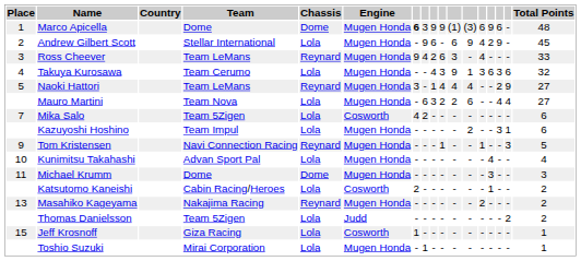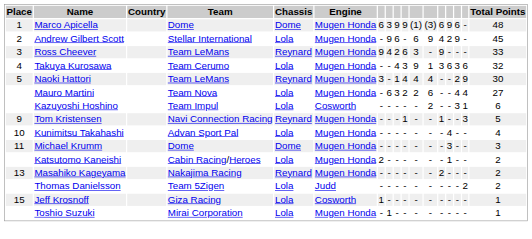 <table border="0" style="border: 1px solid #999; background-color:#FFFFFF; text-align:center">
 <tr align="center" style="background:#CCCCCC;">
 <th>Place</th>
 <th>Name</th>
 <th>Country</th>
 <th>Team</th>
 <th>Chassis</th>
 <th>Engine</th>
 <th></th>
 <th></th>
 <th></th>
 <th></th>
 <th></th>
 <th></th>
 <th></th>
 <th></th>
 <th></th>
 <th></th>
 <th>Total Points</th>
 </tr>
 <tr style="background:#EFEFEF;">
 <td>1</td>
 <td align="left"><a href='#'>Marco Apicella</a></td>
 <td align="left"></td>
 <td align="left"><a href='#'>Dome</a></td>
 <td align="left"><a href='#'>Dome</a></td>
 <td align="left"><a href='#'>Mugen Honda</a></td>
-<td><strong>6</strong></td>
+<td>6</td>
 <td>3</td>
 <td>9</td>
 <td>9</td>
 <td>(1)</td>
 <td>(3)</td>
 <td>6</td>
 <td>9</td>
 <td>6</td>
 <td>-</td>
 <td>48</td>
 </tr>
 <tr>
 <td>2</td>
 <td align="left"><a href='#'>Andrew Gilbert Scott</a></td>
 <td align="left"></td>
 <td align="left"><a href='#'>Stellar International</a></td>
 <td align="left"><a href='#'>Lola</a></td>
 <td align="left"><a href='#'>Mugen Honda</a></td>
 <td>-</td>
 <td>9</td>
 <td>6</td>
 <td>-</td>
 <td>6</td>
 <td>9</td>
 <td>4</td>
 <td>2</td>
 <td>9</td>
 <td>-</td>
 <td>45</td>
 </tr>
 <tr style="background:#EFEFEF;">
 <td>3</td>
 <td align="left"><a href='#'>Ross Cheever</a></td>
 <td align="left"></td>
 <td align="left"><a href='#'>Team LeMans</a></td>
 <td align="left"><a href='#'>Reynard</a></td>
 <td align="left"><a href='#'>Mugen Honda</a></td>
 <td>9</td>
 <td>4</td>
 <td>2</td>
 <td>6</td>
 <td>3</td>
 <td>-</td>
-<td>4</td>
+<td>9</td>
 <td>-</td>
 <td>-</td>
 <td>-</td>
 <td>33</td>
 </tr>
 <tr>
 <td>4</td>
 <td align="left"><a href='#'>Takuya Kurosawa</a></td>
 <td align="left"></td>
 <td align="left"><a href='#'>Team Cerumo</a></td>
 <td align="left"><a href='#'>Lola</a></td>
 <td align="left"><a href='#'>Mugen Honda</a></td>
 <td>-</td>
 <td>-</td>
 <td>4</td>
 <td>3</td>
 <td>9</td>
 <td>1</td>
 <td>3</td>
 <td>6</td>
 <td>3</td>
 <td>6</td>
 <td>32</td>
 </tr>
 <tr style="background:#EFEFEF;">
 <td>5</td>
 <td align="left"><a href='#'>Naoki Hattori</a></td>
 <td align="left"></td>
 <td align="left"><a href='#'>Team LeMans</a></td>
 <td align="left"><a href='#'>Reynard</a></td>
 <td align="left"><a href='#'>Mugen Honda</a></td>
 <td>3</td>
 <td>-</td>
 <td>1</td>
 <td>4</td>
 <td>4</td>
 <td>4</td>
 <td>-</td>
 <td>-</td>
 <td>2</td>
 <td>9</td>
-<td>27</td>
+<td>30</td>
 </tr>
 <tr>
 <td></td>
 <td align="left"><a href='#'>Mauro Martini</a></td>
 <td align="left"></td>
 <td align="left"><a href='#'>Team Nova</a></td>
 <td align="left"><a href='#'>Lola</a></td>
 <td align="left"><a href='#'>Mugen Honda</a></td>
 <td>-</td>
 <td>6</td>
 <td>3</td>
 <td>2</td>
 <td>2</td>
 <td>6</td>
 <td>-</td>
 <td>-</td>
 <td>4</td>
 <td>4</td>
 <td>27</td>
 </tr>
-<tr style="background:#EFEFEF;">
-<td>7</td>
-<td align="left"><a href='#'>Mika Salo</a></td>
-<td align="left"></td>
-<td align="left"><a href='#'>Team 5Zigen</a></td>
-<td align="left"><a href='#'>Lola</a></td>
-<td align="left"><a href='#'>Cosworth</a></td>
-<td>4</td>
-<td>2</td>
-<td>-</td>
-<td>-</td>
-<td>-</td>
-<td>-</td>
-<td>-</td>
-<td>-</td>
-<td>-</td>
-<td>-</td>
-<td>6</td>
-</tr>
 <tr>
 <td></td>
 <td align="left"><a href='#'>Kazuyoshi Hoshino</a></td>
 <td align="left"></td>
 <td align="left"><a href='#'>Team Impul</a></td>
 <td align="left"><a href='#'>Lola</a></td>
-<td align="left"><a href='#'>Mugen Honda</a></td>
+<td align="left"><a href='#'>Cosworth</a></td>
 <td>-</td>
 <td>-</td>
 <td>-</td>
 <td>-</td>
 <td>-</td>
 <td>2</td>
 <td>-</td>
 <td>-</td>
 <td>3</td>
 <td>1</td>
 <td>6</td>
 </tr>
 <tr style="background:#EFEFEF;">
 <td>9</td>
 <td align="left"><a href='#'>Tom Kristensen</a></td>
 <td align="left"></td>
 <td align="left"><a href='#'>Navi Connection Racing</a></td>
 <td align="left"><a href='#'>Reynard</a></td>
 <td align="left"><a href='#'>Mugen Honda</a></td>
 <td>-</td>
 <td>-</td>
 <td>-</td>
 <td>1</td>
 <td>-</td>
 <td>-</td>
 <td>1</td>
 <td>-</td>
 <td>-</td>
 <td>3</td>
 <td>5</td>
 </tr>
 <tr>
 <td>10</td>
 <td align="left"><a href='#'>Kunimitsu Takahashi</a></td>
 <td align="left"></td>
 <td align="left"><a href='#'>Advan Sport Pal</a></td>
 <td align="left"><a href='#'>Lola</a></td>
 <td align="left"><a href='#'>Mugen Honda</a></td>
 <td>-</td>
 <td>-</td>
 <td>-</td>
 <td>-</td>
 <td>-</td>
 <td>-</td>
 <td>-</td>
 <td>4</td>
 <td>-</td>
 <td>-</td>
 <td>4</td>
 </tr>
 <tr style="background:#EFEFEF;">
 <td>11</td>
 <td align="left"><a href='#'>Michael Krumm</a></td>
 <td align="left"></td>
 <td align="left"><a href='#'>Dome</a></td>
 <td align="left"><a href='#'>Dome</a></td>
 <td align="left"><a href='#'>Mugen Honda</a></td>
 <td>-</td>
 <td>-</td>
 <td>-</td>
 <td>-</td>
 <td>-</td>
 <td>-</td>
 <td>-</td>
 <td>3</td>
 <td>-</td>
 <td>-</td>
 <td>3</td>
 </tr>
 <tr>
 <td></td>
 <td align="left"><a href='#'>Katsutomo Kaneishi</a></td>
 <td align="left"></td>
 <td align="left"><a href='#'>Cabin Racing</a>/<a href='#'>Heroes</a></td>
 <td align="left"><a href='#'>Lola</a></td>
-<td align="left"><a href='#'>Cosworth</a></td>
+<td align="left"><a href='#'>Mugen Honda</a></td>
 <td>2</td>
 <td>-</td>
 <td>-</td>
 <td>-</td>
 <td>-</td>
 <td>-</td>
 <td>-</td>
 <td>1</td>
 <td>-</td>
 <td>-</td>
 <td>2</td>
 </tr>
 <tr style="background:#EFEFEF;">
 <td>13</td>
 <td align="left"><a href='#'>Masahiko Kageyama</a></td>
 <td align="left"></td>
 <td align="left"><a href='#'>Nakajima Racing</a></td>
 <td align="left"><a href='#'>Reynard</a></td>
 <td align="left"><a href='#'>Mugen Honda</a></td>
 <td>-</td>
 <td>-</td>
 <td>-</td>
 <td>-</td>
 <td>-</td>
 <td>-</td>
 <td>2</td>
 <td>-</td>
 <td>-</td>
 <td>-</td>
 <td>2</td>
 </tr>
 <tr>
 <td></td>
 <td align="left"><a href='#'>Thomas Danielsson</a></td>
 <td align="left"></td>
 <td align="left"><a href='#'>Team 5Zigen</a></td>
 <td align="left"><a href='#'>Lola</a></td>
 <td align="left"><a href='#'>Judd</a></td>
 <td>-</td>
 <td>-</td>
 <td>-</td>
 <td>-</td>
 <td>-</td>
 <td>-</td>
 <td>-</td>
 <td>-</td>
 <td>-</td>
 <td>2</td>
 <td>2</td>
 </tr>
 <tr style="background:#EFEFEF;">
 <td>15</td>
 <td align="left"><a href='#'>Jeff Krosnoff</a></td>
 <td align="left"></td>
 <td align="left"><a href='#'>Giza Racing</a></td>
 <td align="left"><a href='#'>Lola</a></td>
 <td align="left"><a href='#'>Cosworth</a></td>
 <td>1</td>
 <td>-</td>
 <td>-</td>
 <td>-</td>
 <td>-</td>
 <td>-</td>
 <td>-</td>
 <td>-</td>
 <td>-</td>
 <td>-</td>
 <td>1</td>
 </tr>
 <tr>
 <td></td>
 <td align="left"><a href='#'>Toshio Suzuki</a></td>
 <td align="left"></td>
 <td align="left"><a href='#'>Mirai Corporation</a></td>
 <td align="left"><a href='#'>Lola</a></td>
 <td align="left"><a href='#'>Mugen Honda</a></td>
 <td>-</td>
 <td>1</td>
 <td>-</td>
 <td>-</td>
 <td>-</td>
 <td>-</td>
 <td>-</td>
 <td>-</td>
 <td>-</td>
 <td>-</td>
 <td>1</td>
 </tr>
 </table>
